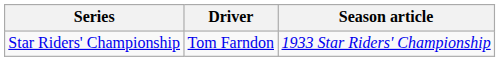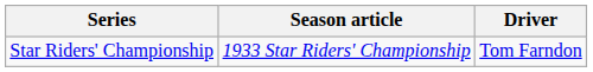 <table class="wikitable" style="font-size: 87%;">
 <tr>
 <th>Series</th>
+<th>Season article</th>
 <th>Driver</th>
-<th>Season article</th>
 </tr>
 <tr>
 <td><a href='#'>Star Riders' Championship</a></td>
+<td><em><a href='#'>1933 Star Riders' Championship</a></em></td>
 <td> <a href='#'>Tom Farndon</a></td>
-<td><em><a href='#'>1933 Star Riders' Championship</a></em></td>
 </tr>
 </table>
